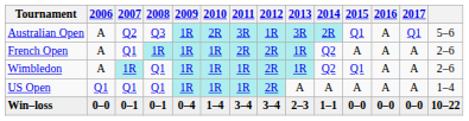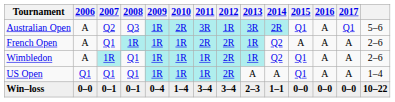 <table class=wikitable style=text-align:center>
 <tr>
 <th>Tournament</th>
 <th><a href='#'>2006</a></th>
 <th><a href='#'>2007</a></th>
 <th><a href='#'>2008</a></th>
 <th><a href='#'>2009</a></th>
 <th><a href='#'>2010</a></th>
 <th><a href='#'>2011</a></th>
 <th><a href='#'>2012</a></th>
 <th><a href='#'>2013</a></th>
 <th><a href='#'>2014</a></th>
 <th><a href='#'>2015</a></th>
 <th><a href='#'>2016</a></th>
 <th><a href='#'>2017</a></th>
 <th></th>
 </tr>
 <tr>
 <td align=left><a href='#'>Australian Open</a></td>
 <td>A</td>
 <td><a href='#'>Q2</a></td>
 <td><a href='#'>Q3</a></td>
 <td bgcolor=afeeee><a href='#'>1R</a></td>
 <td bgcolor=afeeee><a href='#'>2R</a></td>
 <td bgcolor=afeeee><a href='#'>3R</a></td>
 <td bgcolor=afeeee><a href='#'>1R</a></td>
 <td bgcolor=afeeee><a href='#'>3R</a></td>
 <td bgcolor=afeeee><a href='#'>2R</a></td>
 <td><a href='#'>Q1</a></td>
 <td>A</td>
 <td><a href='#'>Q1</a></td>
 <td>5–6</td>
 </tr>
 <tr>
 <td align=left><a href='#'>French Open</a></td>
 <td>A</td>
 <td><a href='#'>Q1</a></td>
 <td bgcolor=afeeee><a href='#'>1R</a></td>
 <td bgcolor=afeeee><a href='#'>1R</a></td>
 <td bgcolor=afeeee><a href='#'>1R</a></td>
 <td bgcolor=afeeee><a href='#'>2R</a></td>
 <td bgcolor=afeeee><a href='#'>2R</a></td>
 <td bgcolor=afeeee><a href='#'>1R</a></td>
 <td><a href='#'>Q2</a></td>
 <td>A</td>
 <td>A</td>
 <td>A</td>
 <td>2–6</td>
 </tr>
 <tr>
 <td align=left><a href='#'>Wimbledon</a></td>
 <td>A</td>
 <td bgcolor=afeeee><a href='#'>1R</a></td>
 <td><a href='#'>Q1</a></td>
 <td bgcolor=afeeee><a href='#'>1R</a></td>
 <td bgcolor=afeeee><a href='#'>1R</a></td>
 <td bgcolor=afeeee><a href='#'>1R</a></td>
 <td bgcolor=afeeee><a href='#'>2R</a></td>
 <td bgcolor=afeeee><a href='#'>1R</a></td>
 <td><a href='#'>Q2</a></td>
 <td><a href='#'>Q1</a></td>
 <td>A</td>
 <td>A</td>
 <td>2–6</td>
 </tr>
 <tr>
 <td align=left><a href='#'>US Open</a></td>
 <td><a href='#'>Q1</a></td>
 <td><a href='#'>Q1</a></td>
 <td><a href='#'>Q1</a></td>
 <td bgcolor=afeeee><a href='#'>1R</a></td>
 <td bgcolor=afeeee><a href='#'>1R</a></td>
 <td bgcolor=afeeee><a href='#'>1R</a></td>
 <td bgcolor=afeeee><a href='#'>2R</a></td>
 <td>A</td>
 <td>A</td>
-<td>A</td>
+<td><a href='#'>Q1</a></td>
 <td>A</td>
 <td>A</td>
 <td>1–4</td>
 </tr>
 <tr style=background:#efefef;font-weight:bold>
 <td style="text-align:left">Win–loss</td>
 <td>0–0</td>
 <td>0–1</td>
 <td>0–1</td>
 <td>0–4</td>
 <td>1–4</td>
 <td>3–4</td>
 <td>3–4</td>
 <td>2–3</td>
 <td>1–1</td>
 <td>0–0</td>
 <td>0–0</td>
 <td>0–0</td>
 <td>10–22</td>
 </tr>
 </table>
